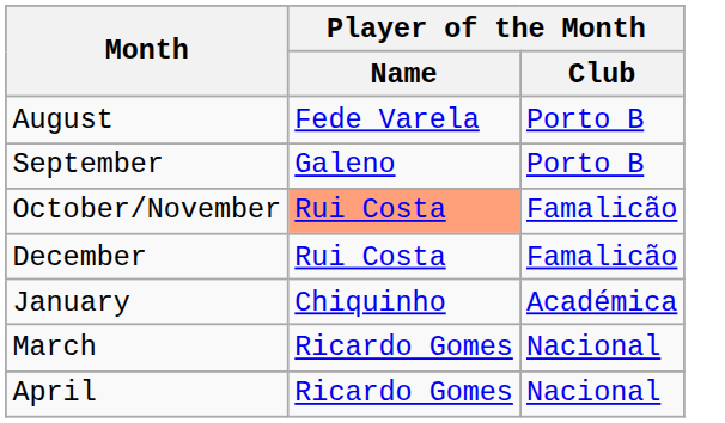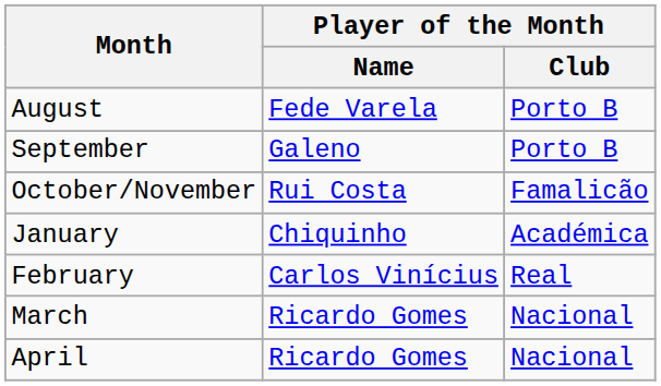 <table class="wikitable sortable">
 <tr>
 <th rowspan=2>Month</th>
 <th colspan=2>Player of the Month</th>
 </tr>
 <tr>
 <th>Name</th>
 <th>Club</th>
 </tr>
 <tr>
 <td>August</td>
 <td> <a href='#'>Fede Varela</a></td>
 <td><a href='#'>Porto B</a></td>
 </tr>
 <tr>
 <td>September</td>
 <td> <a href='#'>Galeno</a></td>
 <td><a href='#'>Porto B</a></td>
 </tr>
 <tr>
 <td>October/November</td>
-<td style="background: lightsalmon;"> <a href='#'>Rui Costa</a></td>
-<td><a href='#'>Famalicão</a></td>
-</tr>
-<tr>
-<td>December</td>
 <td> <a href='#'>Rui Costa</a></td>
 <td><a href='#'>Famalicão</a></td>
 </tr>
 <tr>
 <td>January</td>
 <td> <a href='#'>Chiquinho</a></td>
 <td><a href='#'>Académica</a></td>
+</tr>
+<tr>
+<td>February</td>
+<td> <a href='#'>Carlos Vinícius</a></td>
+<td><a href='#'>Real</a></td>
 </tr>
 <tr>
 <td>March</td>
 <td> <a href='#'>Ricardo Gomes</a></td>
 <td><a href='#'>Nacional</a></td>
 </tr>
 <tr>
 <td>April</td>
 <td> <a href='#'>Ricardo Gomes</a></td>
 <td><a href='#'>Nacional</a></td>
 </tr>
 </table>
